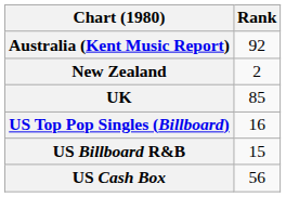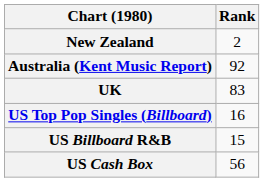 <table class="wikitable sortable plainrowheaders">
 <tr>
 <th scope="col">Chart (1980)</th>
 <th scope="col">Rank</th>
 </tr>
 <tr>
+<th scope="row">New Zealand</th>
+<td style="text-align:center;">2</td>
+</tr>
+<tr>
 <th scope="row">Australia (<a href='#'>Kent Music Report</a>)</th>
 <td style="text-align:center;">92</td>
 </tr>
 <tr>
-<th scope="row">New Zealand</th>
-<td style="text-align:center;">2</td>
-</tr>
-<tr>
 <th scope="row">UK</th>
-<td style="text-align:center;">85</td>
+<td style="text-align:center;">83</td>
 </tr>
 <tr>
 <th scope="row"><a href='#'>US Top Pop Singles (<em>Billboard</em>)</a></th>
 <td align="center">16</td>
 </tr>
 <tr>
 <th scope="row">US <em>Billboard</em> R&B</th>
 <td style="text-align:center;">15</td>
 </tr>
 <tr>
 <th scope="row">US <em>Cash Box</em></th>
 <td style="text-align:center;">56</td>
 </tr>
 </table>
